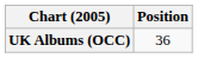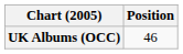 <table class="wikitable plainrowheaders" border="1">
 <tr>
 <th scope="col">Chart (2005)</th>
 <th scope="col">Position</th>
 </tr>
 <tr>
 <th scope="row">UK Albums (OCC)</th>
-<td align="center">36</td>
+<td align="center">46</td>
 </tr>
 </table>
